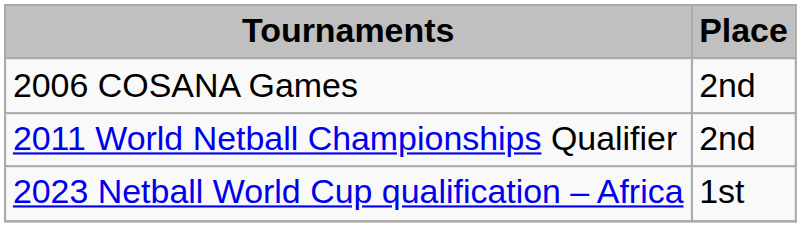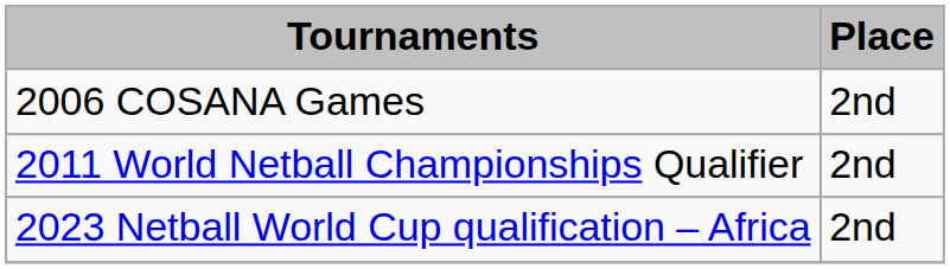 <table class="wikitable collapsible" border="1">
 <tr>
 <th style="background:silver;">Tournaments</th>
 <th style="background:silver;">Place</th>
 </tr>
 <tr>
 <td>2006 COSANA Games</td>
 <td>2nd</td>
 </tr>
 <tr>
 <td><a href='#'>2011 World Netball Championships</a> Qualifier</td>
 <td>2nd</td>
 </tr>
 <tr>
 <td><a href='#'>2023 Netball World Cup qualification – Africa</a></td>
-<td>1st</td>
+<td>2nd</td>
 </tr>
 <tr>
 </tr>
 </table>
